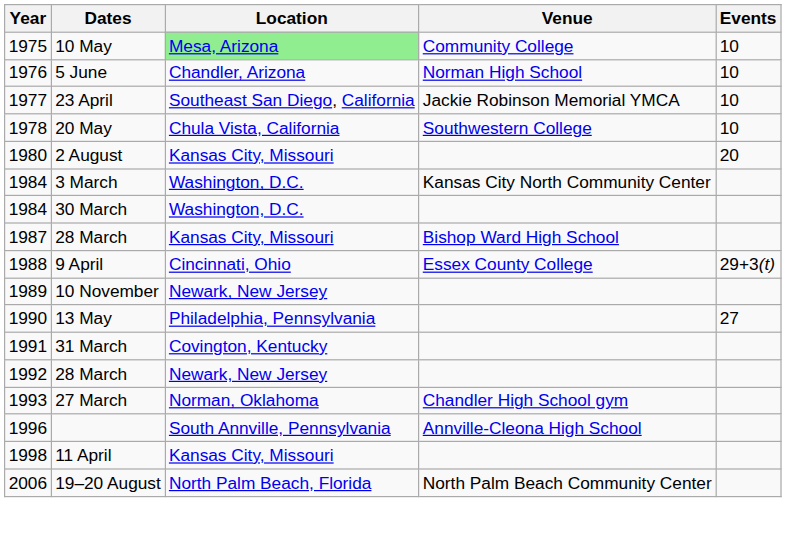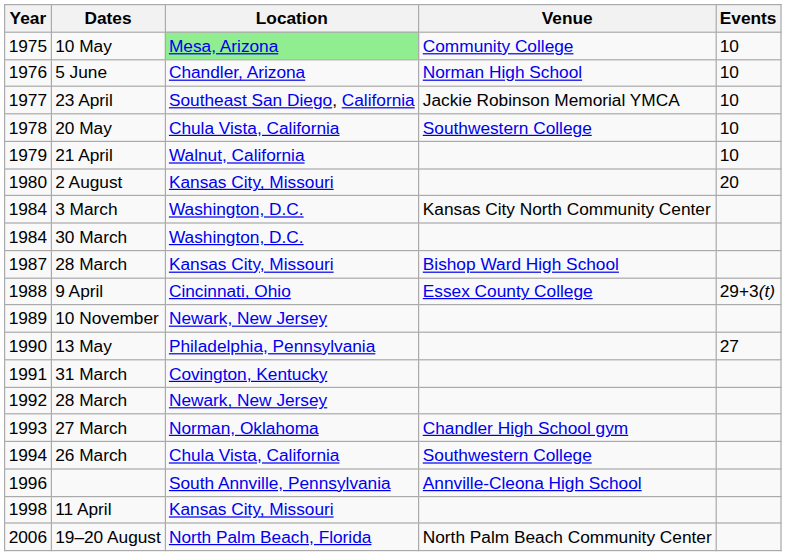 <table class="wikitable" style="text-align:left; font-size:90%">
 <tr>
 <th>Year</th>
 <th>Dates</th>
 <th>Location</th>
 <th>Venue</th>
 <th>Events</th>
 </tr>
 <tr>
 <td>1975</td>
 <td>10 May</td>
 <td style="background: lightgreen;"><a href='#'>Mesa, Arizona</a></td>
 <td><a href='#'>Community College</a></td>
 <td>10</td>
 </tr>
 <tr>
 <td>1976</td>
 <td>5 June</td>
 <td><a href='#'>Chandler, Arizona</a></td>
 <td><a href='#'>Norman High School</a></td>
 <td>10</td>
 </tr>
 <tr>
 <td>1977</td>
 <td>23 April</td>
 <td><a href='#'>Southeast San Diego</a>, <a href='#'>California</a></td>
 <td>Jackie Robinson Memorial YMCA</td>
 <td>10</td>
 </tr>
 <tr>
 <td>1978</td>
 <td>20 May</td>
 <td><a href='#'>Chula Vista, California</a></td>
 <td><a href='#'>Southwestern College</a></td>
+<td>10</td>
+</tr>
+<tr>
+<td>1979</td>
+<td>21 April</td>
+<td><a href='#'>Walnut, California</a></td>
+<td></td>
 <td>10</td>
 </tr>
 <tr>
 <td>1980</td>
 <td>2 August</td>
 <td><a href='#'>Kansas City, Missouri</a></td>
 <td></td>
 <td>20</td>
 </tr>
 <tr>
 <td>1984</td>
 <td>3 March</td>
 <td><a href='#'>Washington, D.C.</a></td>
 <td>Kansas City North Community Center</td>
 <td></td>
 </tr>
 <tr>
 <td>1984</td>
 <td>30 March</td>
 <td><a href='#'>Washington, D.C.</a></td>
 <td></td>
 <td></td>
 </tr>
 <tr>
 <td>1987</td>
 <td>28 March</td>
 <td><a href='#'>Kansas City, Missouri</a></td>
 <td><a href='#'>Bishop Ward High School</a></td>
 <td></td>
 </tr>
 <tr>
 <td>1988</td>
 <td>9 April</td>
 <td><a href='#'>Cincinnati, Ohio</a></td>
 <td><a href='#'>Essex County College</a></td>
 <td>29+3<em>(t)</em><br></td>
 </tr>
 <tr>
 <td>1989</td>
 <td>10 November</td>
 <td><a href='#'>Newark, New Jersey</a></td>
 <td></td>
 <td></td>
 </tr>
 <tr>
 <td>1990</td>
 <td>13 May</td>
 <td><a href='#'>Philadelphia, Pennsylvania</a></td>
 <td></td>
 <td>27</td>
 </tr>
 <tr>
 <td>1991</td>
 <td>31 March</td>
 <td><a href='#'>Covington, Kentucky</a></td>
 <td></td>
 <td></td>
 </tr>
 <tr>
 <td>1992</td>
 <td>28 March</td>
 <td><a href='#'>Newark, New Jersey</a></td>
 <td></td>
 <td></td>
 </tr>
 <tr>
 <td>1993</td>
 <td>27 March</td>
 <td><a href='#'>Norman, Oklahoma</a></td>
 <td><a href='#'>Chandler High School gym</a></td>
 <td></td>
 </tr>
 <tr>
+<td>1994</td>
+<td>26 March</td>
+<td><a href='#'>Chula Vista, California</a></td>
+<td><a href='#'>Southwestern College</a></td>
+<td></td>
+</tr>
+<tr>
 <td>1996</td>
 <td></td>
 <td><a href='#'>South Annville, Pennsylvania</a></td>
 <td><a href='#'>Annville-Cleona High School</a></td>
 <td></td>
 </tr>
 <tr>
 <td>1998</td>
 <td>11 April</td>
 <td><a href='#'>Kansas City, Missouri</a></td>
 <td></td>
 <td></td>
 </tr>
 <tr>
 <td>2006</td>
 <td>19–20 August</td>
 <td><a href='#'>North Palm Beach, Florida</a></td>
 <td>North Palm Beach Community Center</td>
 <td></td>
 </tr>
 </table>
